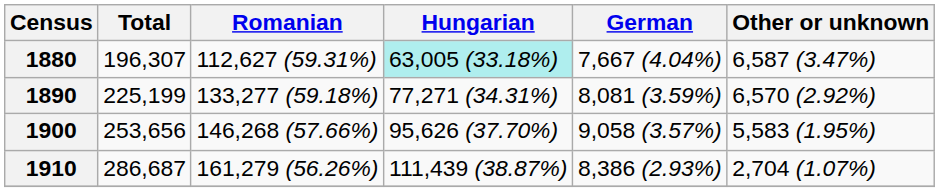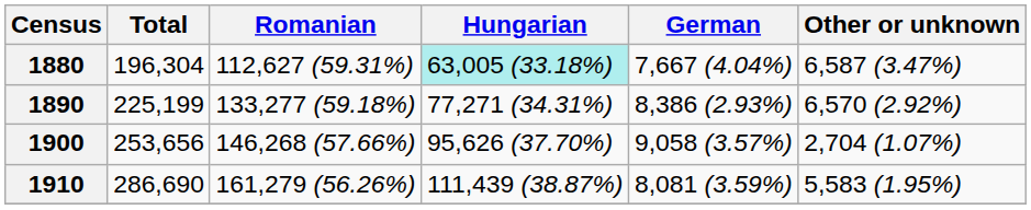 <table class="wikitable">
 <tr>
 <th>Census</th>
 <th>Total</th>
 <th><a href='#'>Romanian</a></th>
 <th><a href='#'>Hungarian</a></th>
 <th><a href='#'>German</a></th>
 <th>Other or unknown</th>
 </tr>
 <tr>
 <th>1880</th>
-<td>196,307</td>
+<td>196,304</td>
 <td>112,627 <em>(59.31%)</em></td>
 <td style="background: paleturquoise;">63,005 <em>(33.18%)</em></td>
 <td>7,667 <em>(4.04%)</em></td>
 <td>6,587 <em>(3.47%)</em></td>
 </tr>
 <tr>
 <th>1890</th>
 <td>225,199</td>
 <td>133,277 <em>(59.18%)</em></td>
 <td>77,271 <em>(34.31%)</em></td>
-<td>8,081 <em>(3.59%)</em></td>
+<td>8,386 <em>(2.93%)</em></td>
 <td>6,570 <em>(2.92%)</em></td>
 </tr>
 <tr>
 <th>1900</th>
 <td>253,656</td>
 <td>146,268 <em>(57.66%)</em></td>
 <td>95,626 <em>(37.70%)</em></td>
 <td>9,058 <em>(3.57%)</em></td>
-<td>5,583 <em>(1.95%)</em></td>
+<td>2,704 <em>(1.07%)</em></td>
 </tr>
 <tr>
 <th>1910</th>
-<td>286,687</td>
+<td>286,690</td>
 <td>161,279 <em>(56.26%)</em></td>
 <td>111,439 <em>(38.87%)</em></td>
-<td>8,386 <em>(2.93%)</em></td>
-<td>2,704 <em>(1.07%)</em></td>
+<td>8,081 <em>(3.59%)</em></td>
+<td>5,583 <em>(1.95%)</em></td>
 </tr>
 <tr>
 </tr>
 </table>
